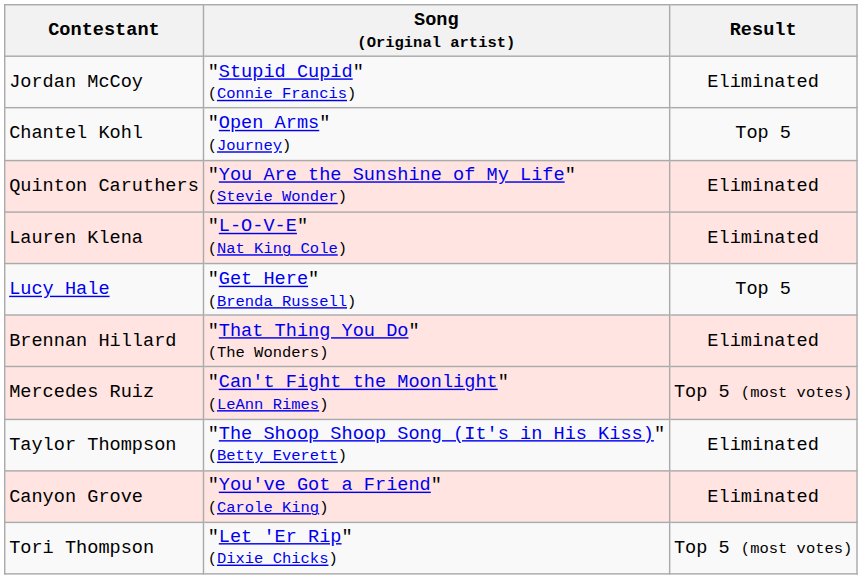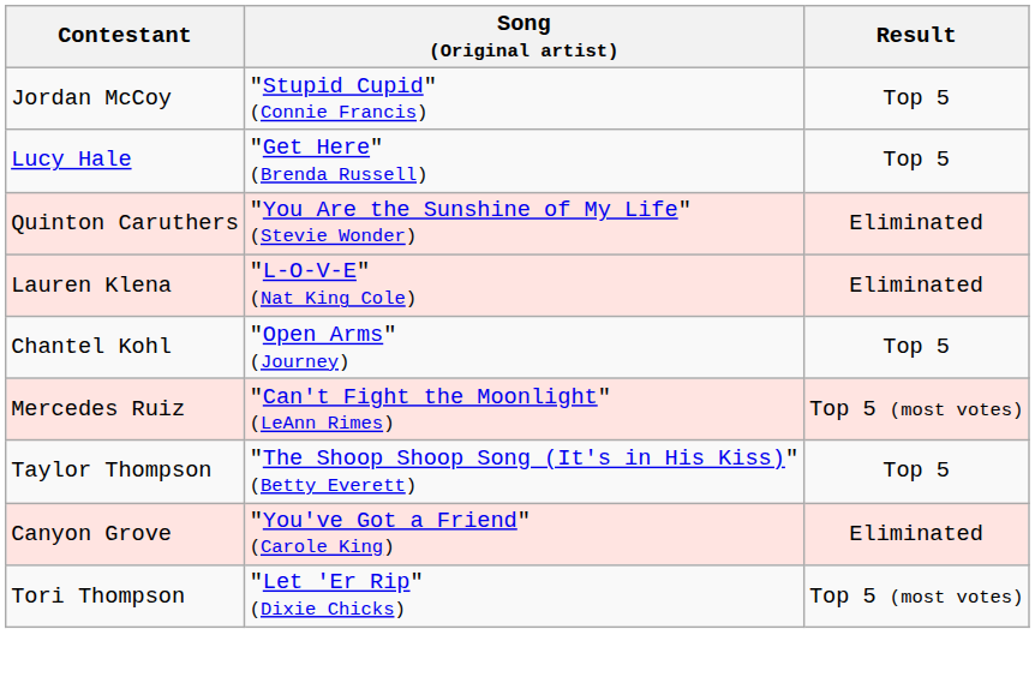 <table class="wikitable">
 <tr>
 <th>Contestant</th>
 <th>Song<br><small>(Original artist)</small></th>
 <th>Result</th>
 </tr>
 <tr>
 <td>Jordan McCoy</td>
 <td>"<a href='#'>Stupid Cupid</a>"<br><small>(<a href='#'>Connie Francis</a>)</small></td>
-<td style="text-align:center;">Eliminated</td>
+<td style="text-align:center;">Top 5</td>
 </tr>
 <tr>
-<td>Chantel Kohl</td>
-<td>"<a href='#'>Open Arms</a>"<br><small>(<a href='#'>Journey</a>)</small></td>
+<td><a href='#'>Lucy Hale</a></td>
+<td>"<a href='#'>Get Here</a>"<br><small>(<a href='#'>Brenda Russell</a>)</small></td>
 <td style="text-align:center;">Top 5</td>
 </tr>
 <tr style="background:#ffe4e1;">
 <td>Quinton Caruthers</td>
 <td>"<a href='#'>You Are the Sunshine of My Life</a>"<br><small>(<a href='#'>Stevie Wonder</a>)</small></td>
 <td style="text-align:center;">Eliminated</td>
 </tr>
 <tr style="background:#ffe4e1;">
 <td>Lauren Klena</td>
 <td>"<a href='#'>L-O-V-E</a>"<br><small>(<a href='#'>Nat King Cole</a>)</small></td>
 <td style="text-align:center;">Eliminated</td>
 </tr>
 <tr>
-<td><a href='#'>Lucy Hale</a></td>
-<td>"<a href='#'>Get Here</a>"<br><small>(<a href='#'>Brenda Russell</a>)</small></td>
+<td>Chantel Kohl</td>
+<td>"<a href='#'>Open Arms</a>"<br><small>(<a href='#'>Journey</a>)</small></td>
 <td style="text-align:center;">Top 5</td>
-</tr>
-<tr style="background:#ffe4e1;">
-<td>Brennan Hillard</td>
-<td>"<a href='#'>That Thing You Do</a>"<br><small>(The Wonders)</small></td>
-<td style="text-align:center;">Eliminated</td>
 </tr>
 <tr style="background:#ffe4e1;">
 <td>Mercedes Ruiz</td>
 <td>"<a href='#'>Can't Fight the Moonlight</a>"<br><small>(<a href='#'>LeAnn Rimes</a>)</small></td>
 <td style="text-align:center;">Top 5 <small>(most votes)</small></td>
 </tr>
 <tr>
 <td>Taylor Thompson</td>
 <td>"<a href='#'>The Shoop Shoop Song (It's in His Kiss)</a>"<br><small>(<a href='#'>Betty Everett</a>)</small></td>
-<td style="text-align:center;">Eliminated</td>
+<td style="text-align:center;">Top 5</td>
 </tr>
 <tr style="background:#ffe4e1;">
 <td>Canyon Grove</td>
 <td>"<a href='#'>You've Got a Friend</a>"<br><small>(<a href='#'>Carole King</a>)</small></td>
 <td style="text-align:center;">Eliminated</td>
 </tr>
 <tr>
 <td>Tori Thompson</td>
 <td>"<a href='#'>Let 'Er Rip</a>"<br><small>(<a href='#'>Dixie Chicks</a>)</small></td>
 <td style="text-align:center;">Top 5 <small>(most votes)</small></td>
 </tr>
 </table>
